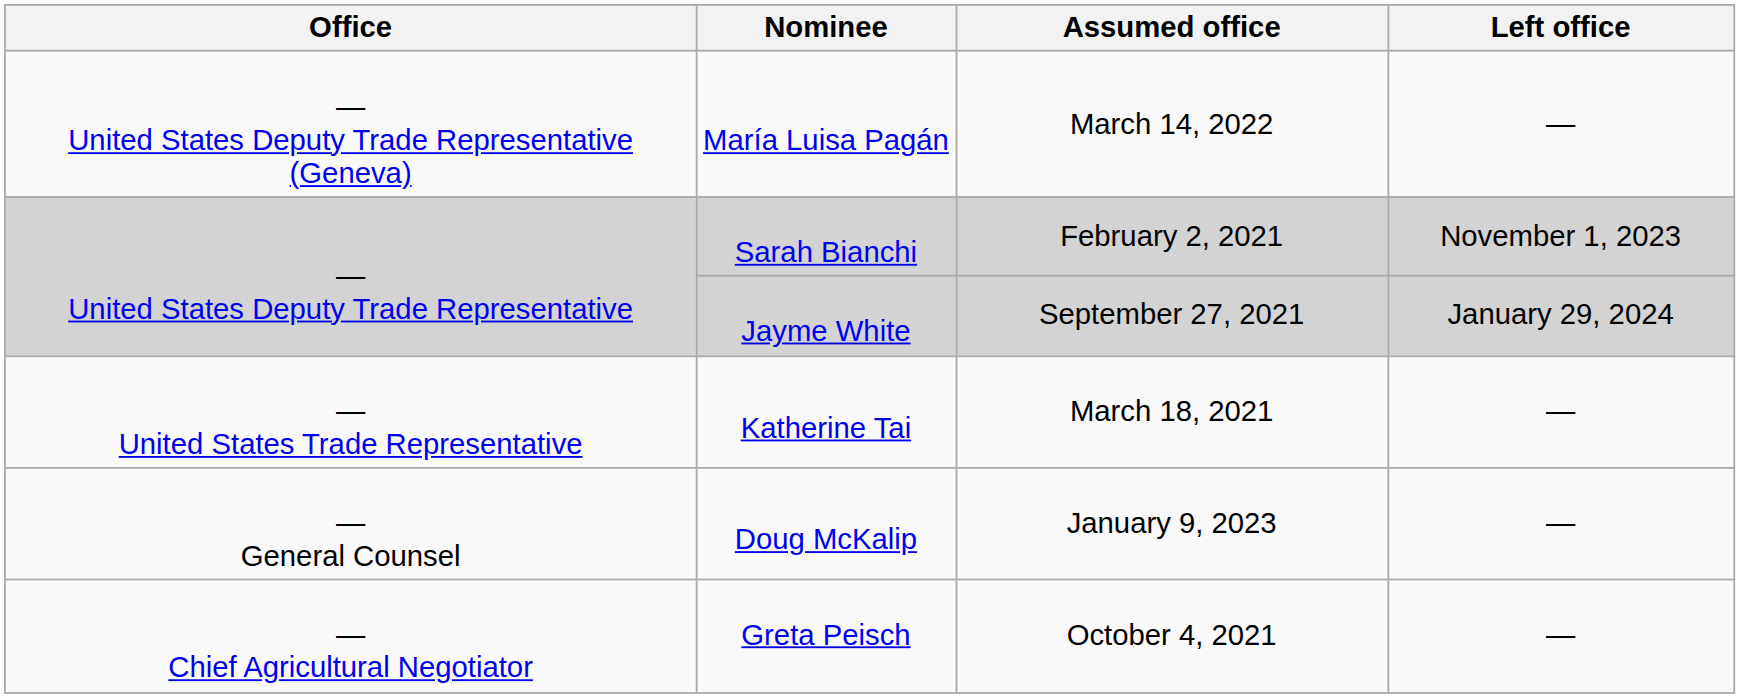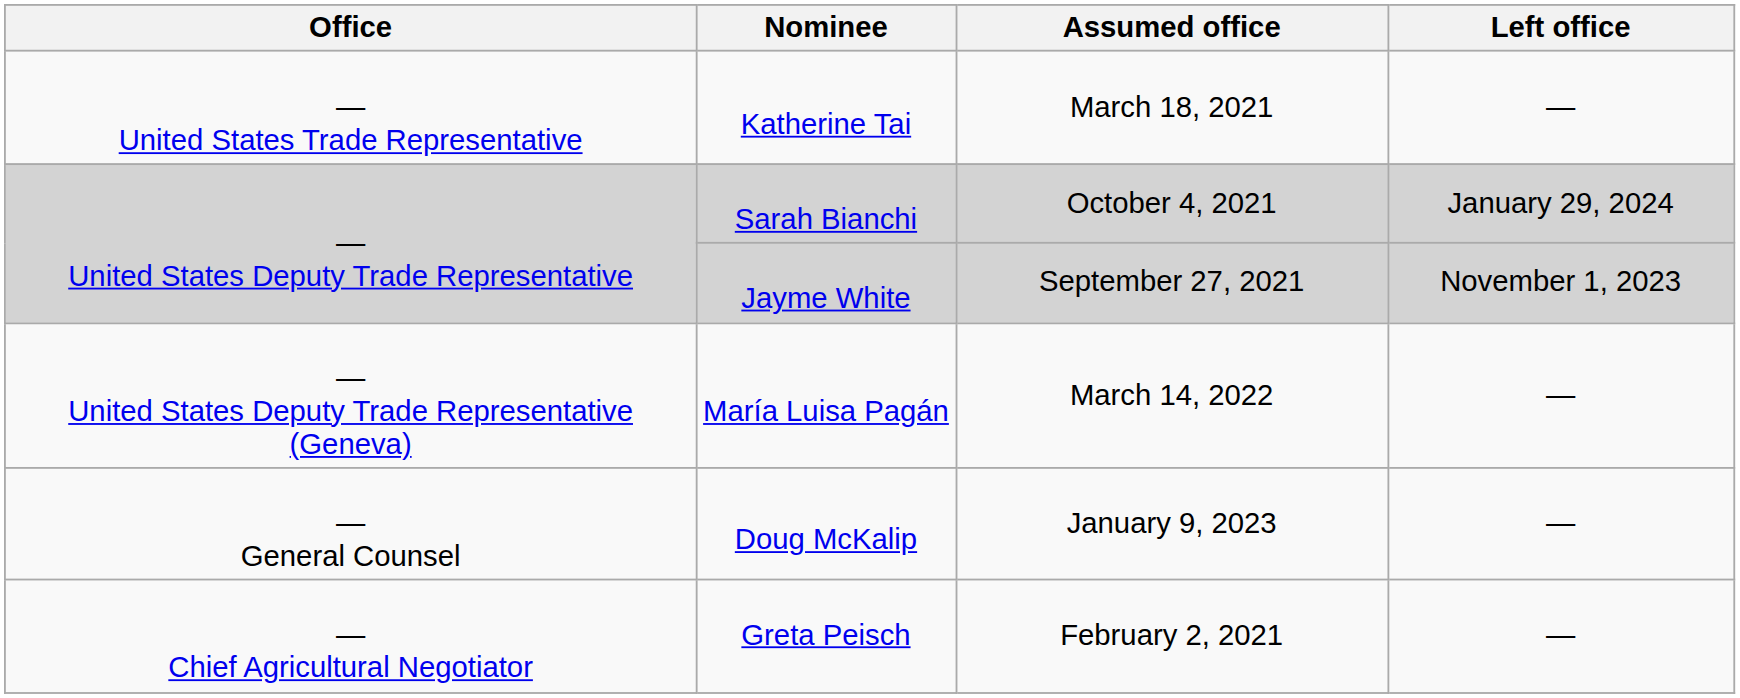 <table class="wikitable sortable" style="text-align:center">
 <tr>
 <th style="width:40%;">Office</th>
 <th style="width:15%;">Nominee</th>
 <th style="width:25%;" data-sort-type="date">Assumed office</th>
 <th style="width:20%;" data-sort-type="date">Left office</th>
 </tr>
 <tr>
-<td><br>—<br><a href='#'>United States Deputy Trade Representative<br>(Geneva)</a></td>
-<td><br><a href='#'>María Luisa Pagán</a></td>
-<td>March 14, 2022<br></td>
+<td><br>—<br><a href='#'>United States Trade Representative</a></td>
+<td><br><a href='#'>Katherine Tai</a></td>
+<td>March 18, 2021<br></td>
 <td>—</td>
 </tr>
 <tr style="background:lightgray;">
 <td rowspan="2"><br>—<br><a href='#'>United States Deputy Trade Representative</a></td>
 <td><br><a href='#'>Sarah Bianchi</a></td>
-<td>February 2, 2021</td>
-<td>November 1, 2023</td>
+<td>October 4, 2021<br></td>
+<td>January 29, 2024</td>
 </tr>
 <tr style="background:lightgray;">
 <td><br><a href='#'>Jayme White</a></td>
 <td>September 27, 2021<br></td>
-<td>January 29, 2024</td>
+<td>November 1, 2023</td>
 </tr>
 <tr>
-<td><br>—<br><a href='#'>United States Trade Representative</a></td>
-<td><br><a href='#'>Katherine Tai</a></td>
-<td>March 18, 2021<br></td>
+<td><br>—<br><a href='#'>United States Deputy Trade Representative<br>(Geneva)</a></td>
+<td><br><a href='#'>María Luisa Pagán</a></td>
+<td>March 14, 2022<br></td>
 <td>—</td>
 </tr>
 <tr>
 <td><br>—<br>General Counsel</td>
 <td><br><a href='#'>Doug McKalip</a></td>
 <td>January 9, 2023<br></td>
 <td>—</td>
 </tr>
 <tr>
 <td><br>—<br><a href='#'>Chief Agricultural Negotiator</a></td>
 <td><a href='#'>Greta Peisch</a></td>
-<td>October 4, 2021<br></td>
+<td>February 2, 2021</td>
 <td>—</td>
 </tr>
 </table>
